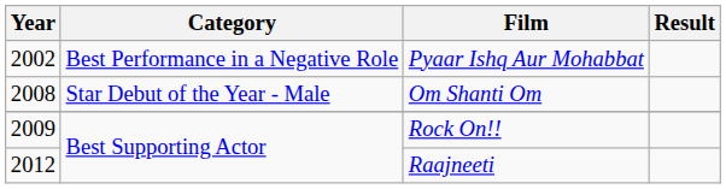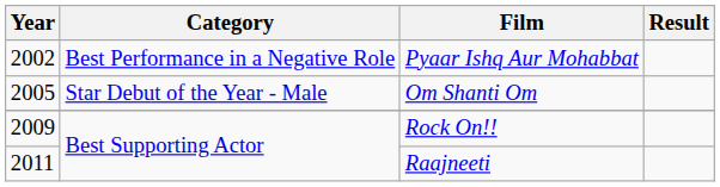 <table class="wikitable">
 <tr>
 <th>Year</th>
 <th>Category</th>
 <th>Film</th>
 <th>Result</th>
 </tr>
 <tr>
 <td>2002</td>
 <td><a href='#'>Best Performance in a Negative Role</a></td>
 <td><em><a href='#'>Pyaar Ishq Aur Mohabbat</a></em></td>
 <td></td>
 </tr>
 <tr>
-<td>2008</td>
+<td>2005</td>
 <td><a href='#'>Star Debut of the Year - Male</a></td>
 <td><em><a href='#'>Om Shanti Om</a></em></td>
 <td></td>
 </tr>
 <tr>
 </tr>
 <tr>
 <td>2009</td>
 <td rowspan="2"><a href='#'>Best Supporting Actor</a></td>
 <td><em><a href='#'>Rock On!!</a></em></td>
 <td></td>
 </tr>
 <tr>
-<td>2012</td>
+<td>2011</td>
 <td><em><a href='#'>Raajneeti</a></em></td>
 <td></td>
 </tr>
 </table>
